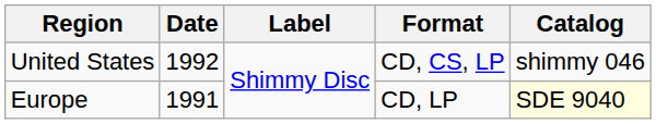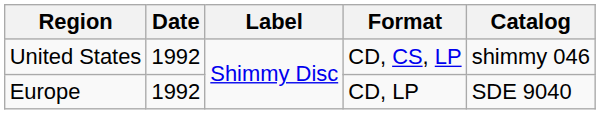 <table class="wikitable">
 <tr>
 <th>Region</th>
 <th>Date</th>
 <th>Label</th>
 <th>Format</th>
 <th>Catalog</th>
 </tr>
 <tr>
 <td>United States</td>
 <td>1992</td>
 <td rowspan="2"><a href='#'>Shimmy Disc</a></td>
 <td>CD, <a href='#'>CS</a>, <a href='#'>LP</a></td>
 <td>shimmy 046</td>
 </tr>
 <tr>
 <td>Europe</td>
-<td>1991</td>
+<td>1992</td>
 <td>CD, LP</td>
-<td style="background: lightyellow;">SDE 9040</td>
+<td>SDE 9040</td>
 </tr>
 </table>
